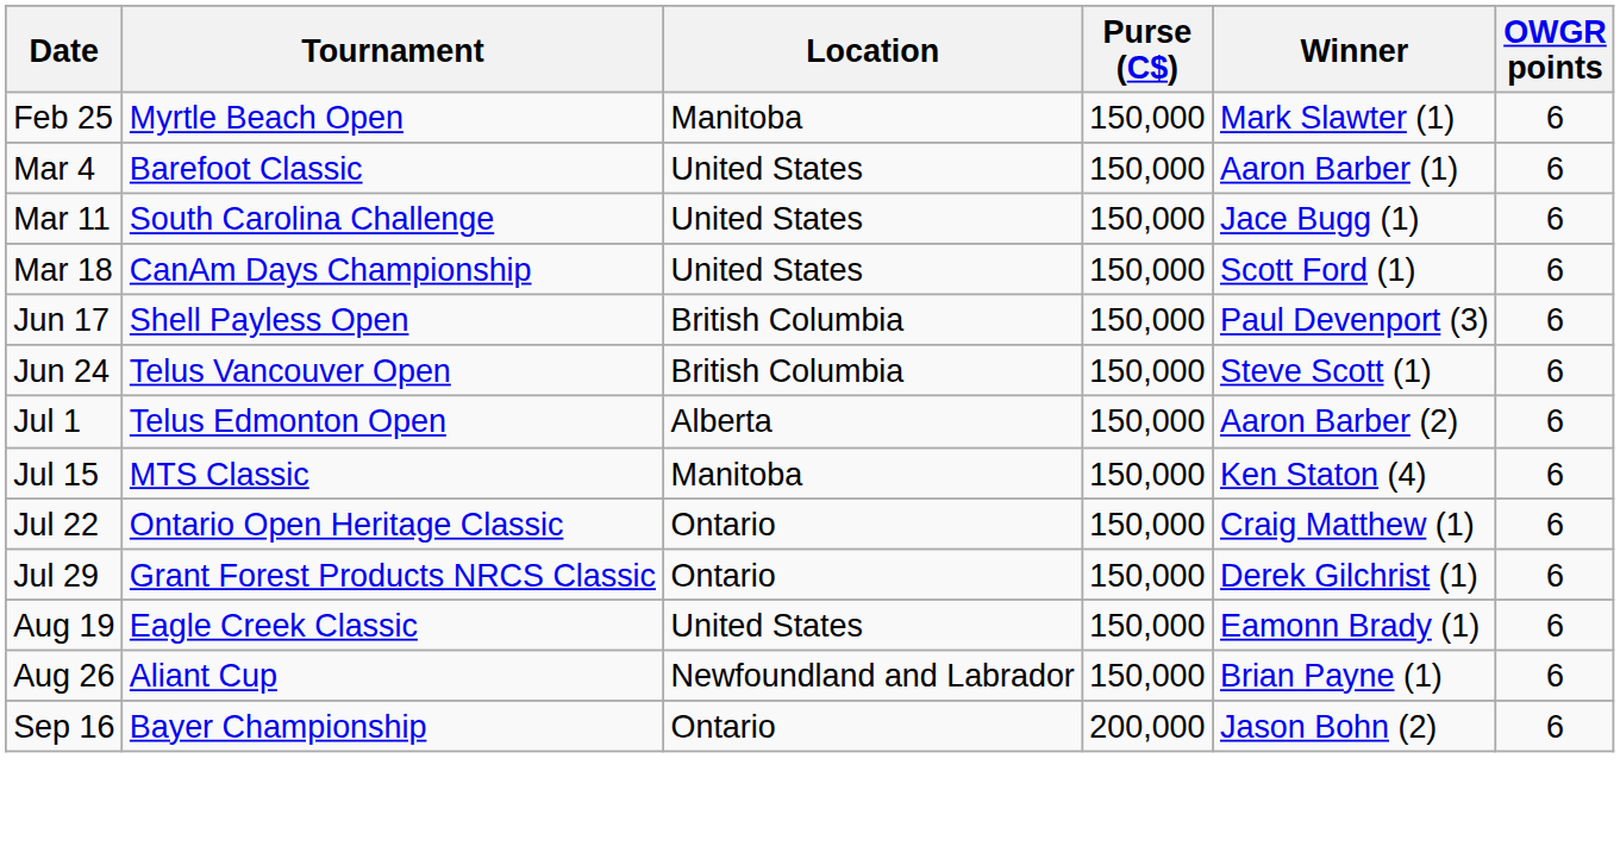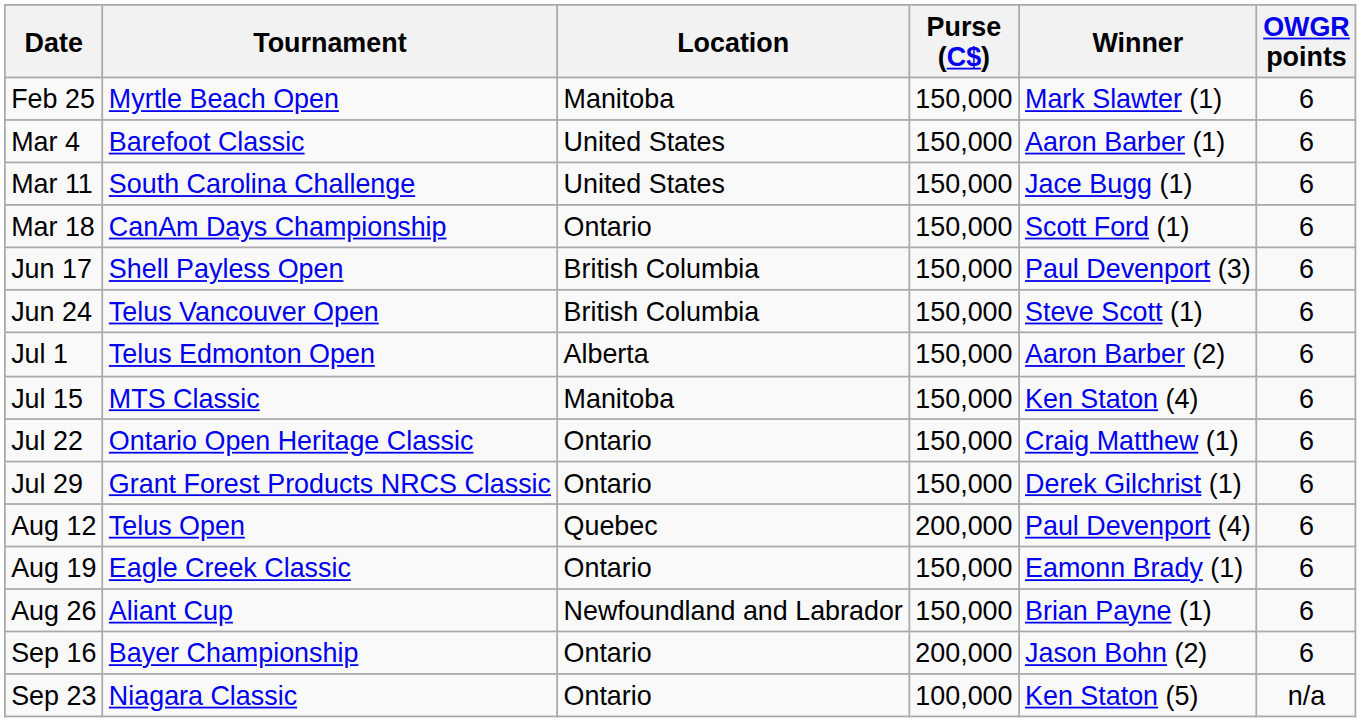 <table class="wikitable" style="font-size:95%">
 <tr>
 <th>Date</th>
 <th>Tournament</th>
 <th>Location</th>
 <th>Purse<br>(<a href='#'>C$</a>)</th>
 <th>Winner</th>
 <th><a href='#'>OWGR</a><br>points</th>
 </tr>
 <tr>
 <td>Feb 25</td>
 <td><a href='#'>Myrtle Beach Open</a></td>
 <td>Manitoba</td>
 <td align=right>150,000</td>
 <td> <a href='#'>Mark Slawter</a> (1)</td>
 <td align=center>6</td>
 </tr>
 <tr>
 <td>Mar 4</td>
 <td><a href='#'>Barefoot Classic</a></td>
 <td>United States</td>
 <td align=right>150,000</td>
 <td> <a href='#'>Aaron Barber</a> (1)</td>
 <td align=center>6</td>
 </tr>
 <tr>
 <td>Mar 11</td>
 <td><a href='#'>South Carolina Challenge</a></td>
 <td>United States</td>
 <td align=right>150,000</td>
 <td> <a href='#'>Jace Bugg</a> (1)</td>
 <td align=center>6</td>
 </tr>
 <tr>
 <td>Mar 18</td>
 <td><a href='#'>CanAm Days Championship</a></td>
-<td>United States</td>
+<td>Ontario</td>
 <td align=right>150,000</td>
 <td> <a href='#'>Scott Ford</a> (1)</td>
 <td align=center>6</td>
 </tr>
 <tr>
 <td>Jun 17</td>
 <td><a href='#'>Shell Payless Open</a></td>
 <td>British Columbia</td>
 <td align=right>150,000</td>
 <td> <a href='#'>Paul Devenport</a> (3)</td>
 <td align=center>6</td>
 </tr>
 <tr>
 <td>Jun 24</td>
 <td><a href='#'>Telus Vancouver Open</a></td>
 <td>British Columbia</td>
 <td align=right>150,000</td>
 <td> <a href='#'>Steve Scott</a> (1)</td>
 <td align=center>6</td>
 </tr>
 <tr>
 <td>Jul 1</td>
 <td><a href='#'>Telus Edmonton Open</a></td>
 <td>Alberta</td>
 <td align=right>150,000</td>
 <td> <a href='#'>Aaron Barber</a> (2)</td>
 <td align=center>6</td>
 </tr>
 <tr>
 <td>Jul 15</td>
 <td><a href='#'>MTS Classic</a></td>
 <td>Manitoba</td>
 <td align=right>150,000</td>
 <td> <a href='#'>Ken Staton</a> (4)</td>
 <td align=center>6</td>
 </tr>
 <tr>
 <td>Jul 22</td>
 <td><a href='#'>Ontario Open Heritage Classic</a></td>
 <td>Ontario</td>
 <td align=right>150,000</td>
 <td> <a href='#'>Craig Matthew</a> (1)</td>
 <td align=center>6</td>
 </tr>
 <tr>
 <td>Jul 29</td>
 <td><a href='#'>Grant Forest Products NRCS Classic</a></td>
 <td>Ontario</td>
 <td align=right>150,000</td>
 <td> <a href='#'>Derek Gilchrist</a> (1)</td>
 <td align=center>6</td>
 </tr>
 <tr>
+<td>Aug 12</td>
+<td><a href='#'>Telus Open</a></td>
+<td>Quebec</td>
+<td align=right>200,000</td>
+<td> <a href='#'>Paul Devenport</a> (4)</td>
+<td align=center>6</td>
+</tr>
+<tr>
 <td>Aug 19</td>
 <td><a href='#'>Eagle Creek Classic</a></td>
-<td>United States</td>
+<td>Ontario</td>
 <td align=right>150,000</td>
 <td> <a href='#'>Eamonn Brady</a> (1)</td>
 <td align=center>6</td>
 </tr>
 <tr>
 <td>Aug 26</td>
 <td><a href='#'>Aliant Cup</a></td>
 <td>Newfoundland and Labrador</td>
 <td align=right>150,000</td>
 <td> <a href='#'>Brian Payne</a> (1)</td>
 <td align=center>6</td>
 </tr>
 <tr>
 <td>Sep 16</td>
 <td><a href='#'>Bayer Championship</a></td>
 <td>Ontario</td>
 <td align=right>200,000</td>
 <td> <a href='#'>Jason Bohn</a> (2)</td>
 <td align=center>6</td>
 </tr>
+<tr>
+<td>Sep 23</td>
+<td><a href='#'>Niagara Classic</a></td>
+<td>Ontario</td>
+<td align=right>100,000</td>
+<td> <a href='#'>Ken Staton</a> (5)</td>
+<td align=center>n/a</td>
+</tr>
 </table>
